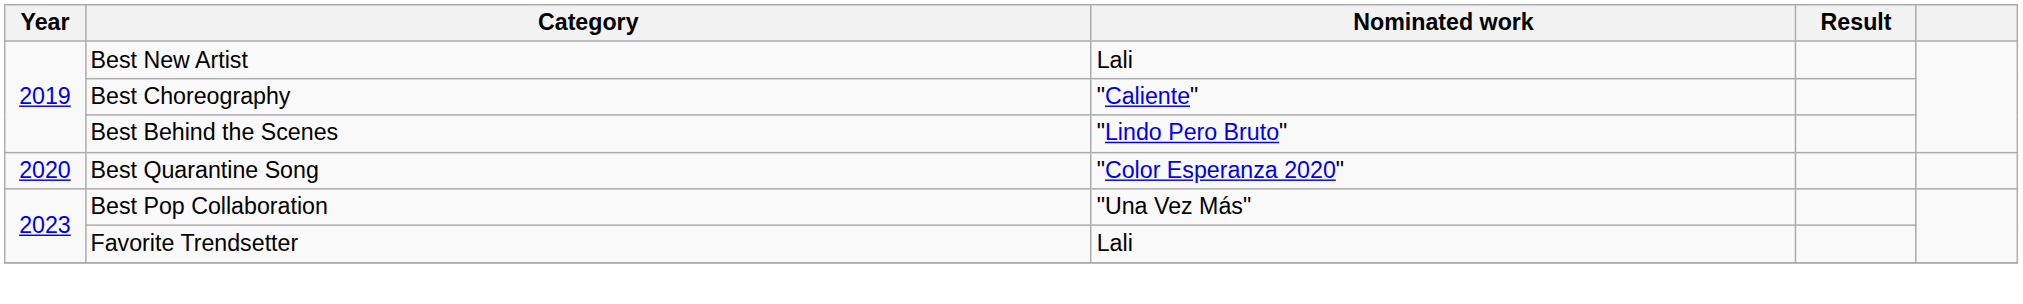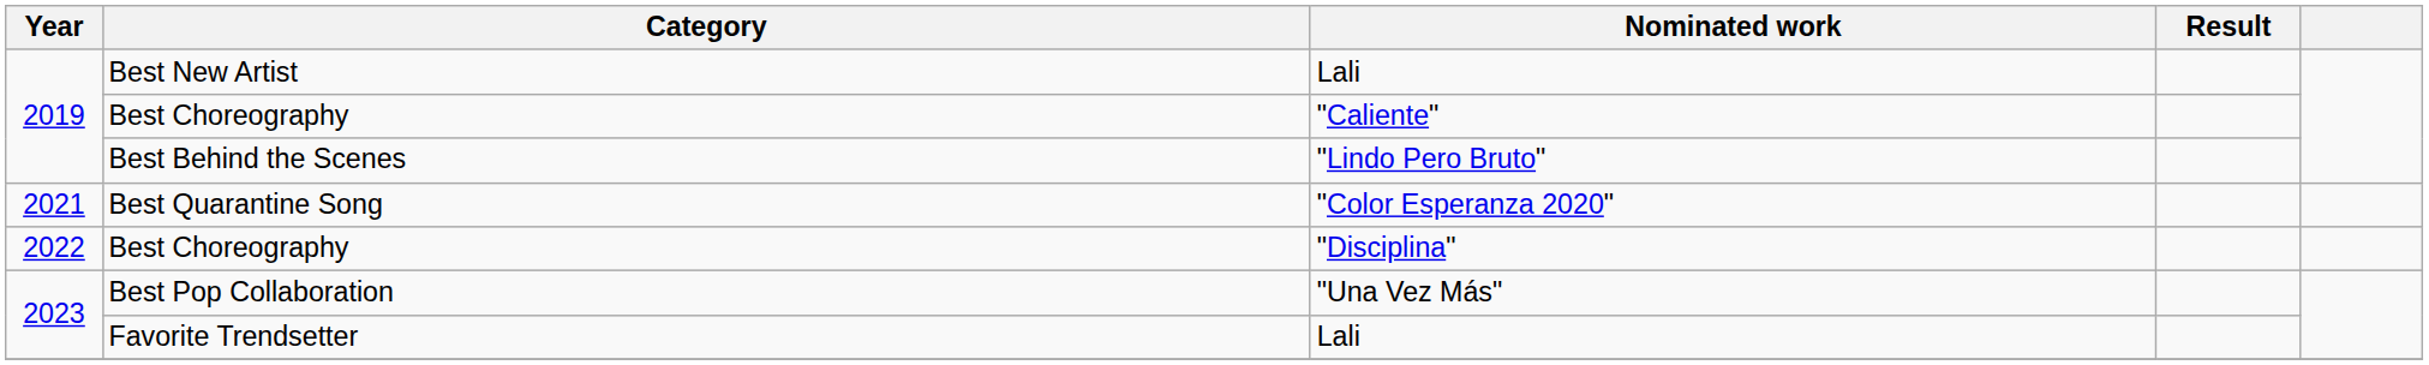 <table class="wikitable plainrowheaders" style="width:70%;">
 <tr>
 <th scope="col" style="width:4%;">Year</th>
 <th scope="col" style="width:50%;">Category</th>
 <th scope="col" style="width:35%;">Nominated work</th>
 <th scope="col" style="width:6%;">Result</th>
 <th scope="col" style="width:6%;"></th>
 </tr>
 <tr>
 <td align=center rowspan="3"><a href='#'>2019</a></td>
 <td>Best New Artist</td>
 <td>Lali</td>
 <td></td>
 <td align=center rowspan="3"></td>
 </tr>
 <tr>
 <td>Best Choreography</td>
 <td>"<a href='#'>Caliente</a>"</td>
 <td></td>
 </tr>
 <tr>
 <td>Best Behind the Scenes</td>
 <td>"<a href='#'>Lindo Pero Bruto</a>"</td>
 <td></td>
 </tr>
 <tr>
-<td align="center"><a href='#'>2020</a></td>
+<td align="center"><a href='#'>2021</a></td>
 <td>Best Quarantine Song</td>
 <td>"<a href='#'>Color Esperanza 2020</a>"</td>
+<td></td>
+<td align="center"></td>
+</tr>
+<tr>
+<td align="center"><a href='#'>2022</a></td>
+<td>Best Choreography</td>
+<td>"<a href='#'>Disciplina</a>"</td>
 <td></td>
 <td align="center"></td>
 </tr>
 <tr>
 <td align="center" rowspan="2"><a href='#'>2023</a></td>
 <td>Best Pop Collaboration</td>
 <td>"Una Vez Más"</td>
 <td></td>
 <td align="center" rowspan="2"></td>
 </tr>
 <tr>
 <td>Favorite Trendsetter</td>
 <td>Lali</td>
 <td></td>
 </tr>
 <tr>
 </tr>
 </table>
